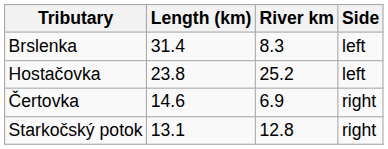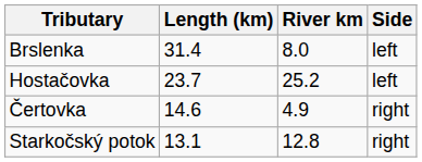 <table class="wikitable">
 <tr>
 <th>Tributary</th>
 <th>Length (km)</th>
 <th>River km</th>
 <th>Side</th>
 </tr>
 <tr>
 <td>Brslenka</td>
 <td>31.4</td>
-<td>8.3</td>
+<td>8.0</td>
 <td>left</td>
 </tr>
 <tr>
 <td>Hostačovka</td>
-<td>23.8</td>
+<td>23.7</td>
 <td>25.2</td>
 <td>left</td>
 </tr>
 <tr>
 <td>Čertovka</td>
 <td>14.6</td>
-<td>6.9</td>
+<td>4.9</td>
 <td>right</td>
 </tr>
 <tr>
 <td>Starkočský potok</td>
 <td>13.1</td>
 <td>12.8</td>
 <td>right</td>
 </tr>
 </table>
